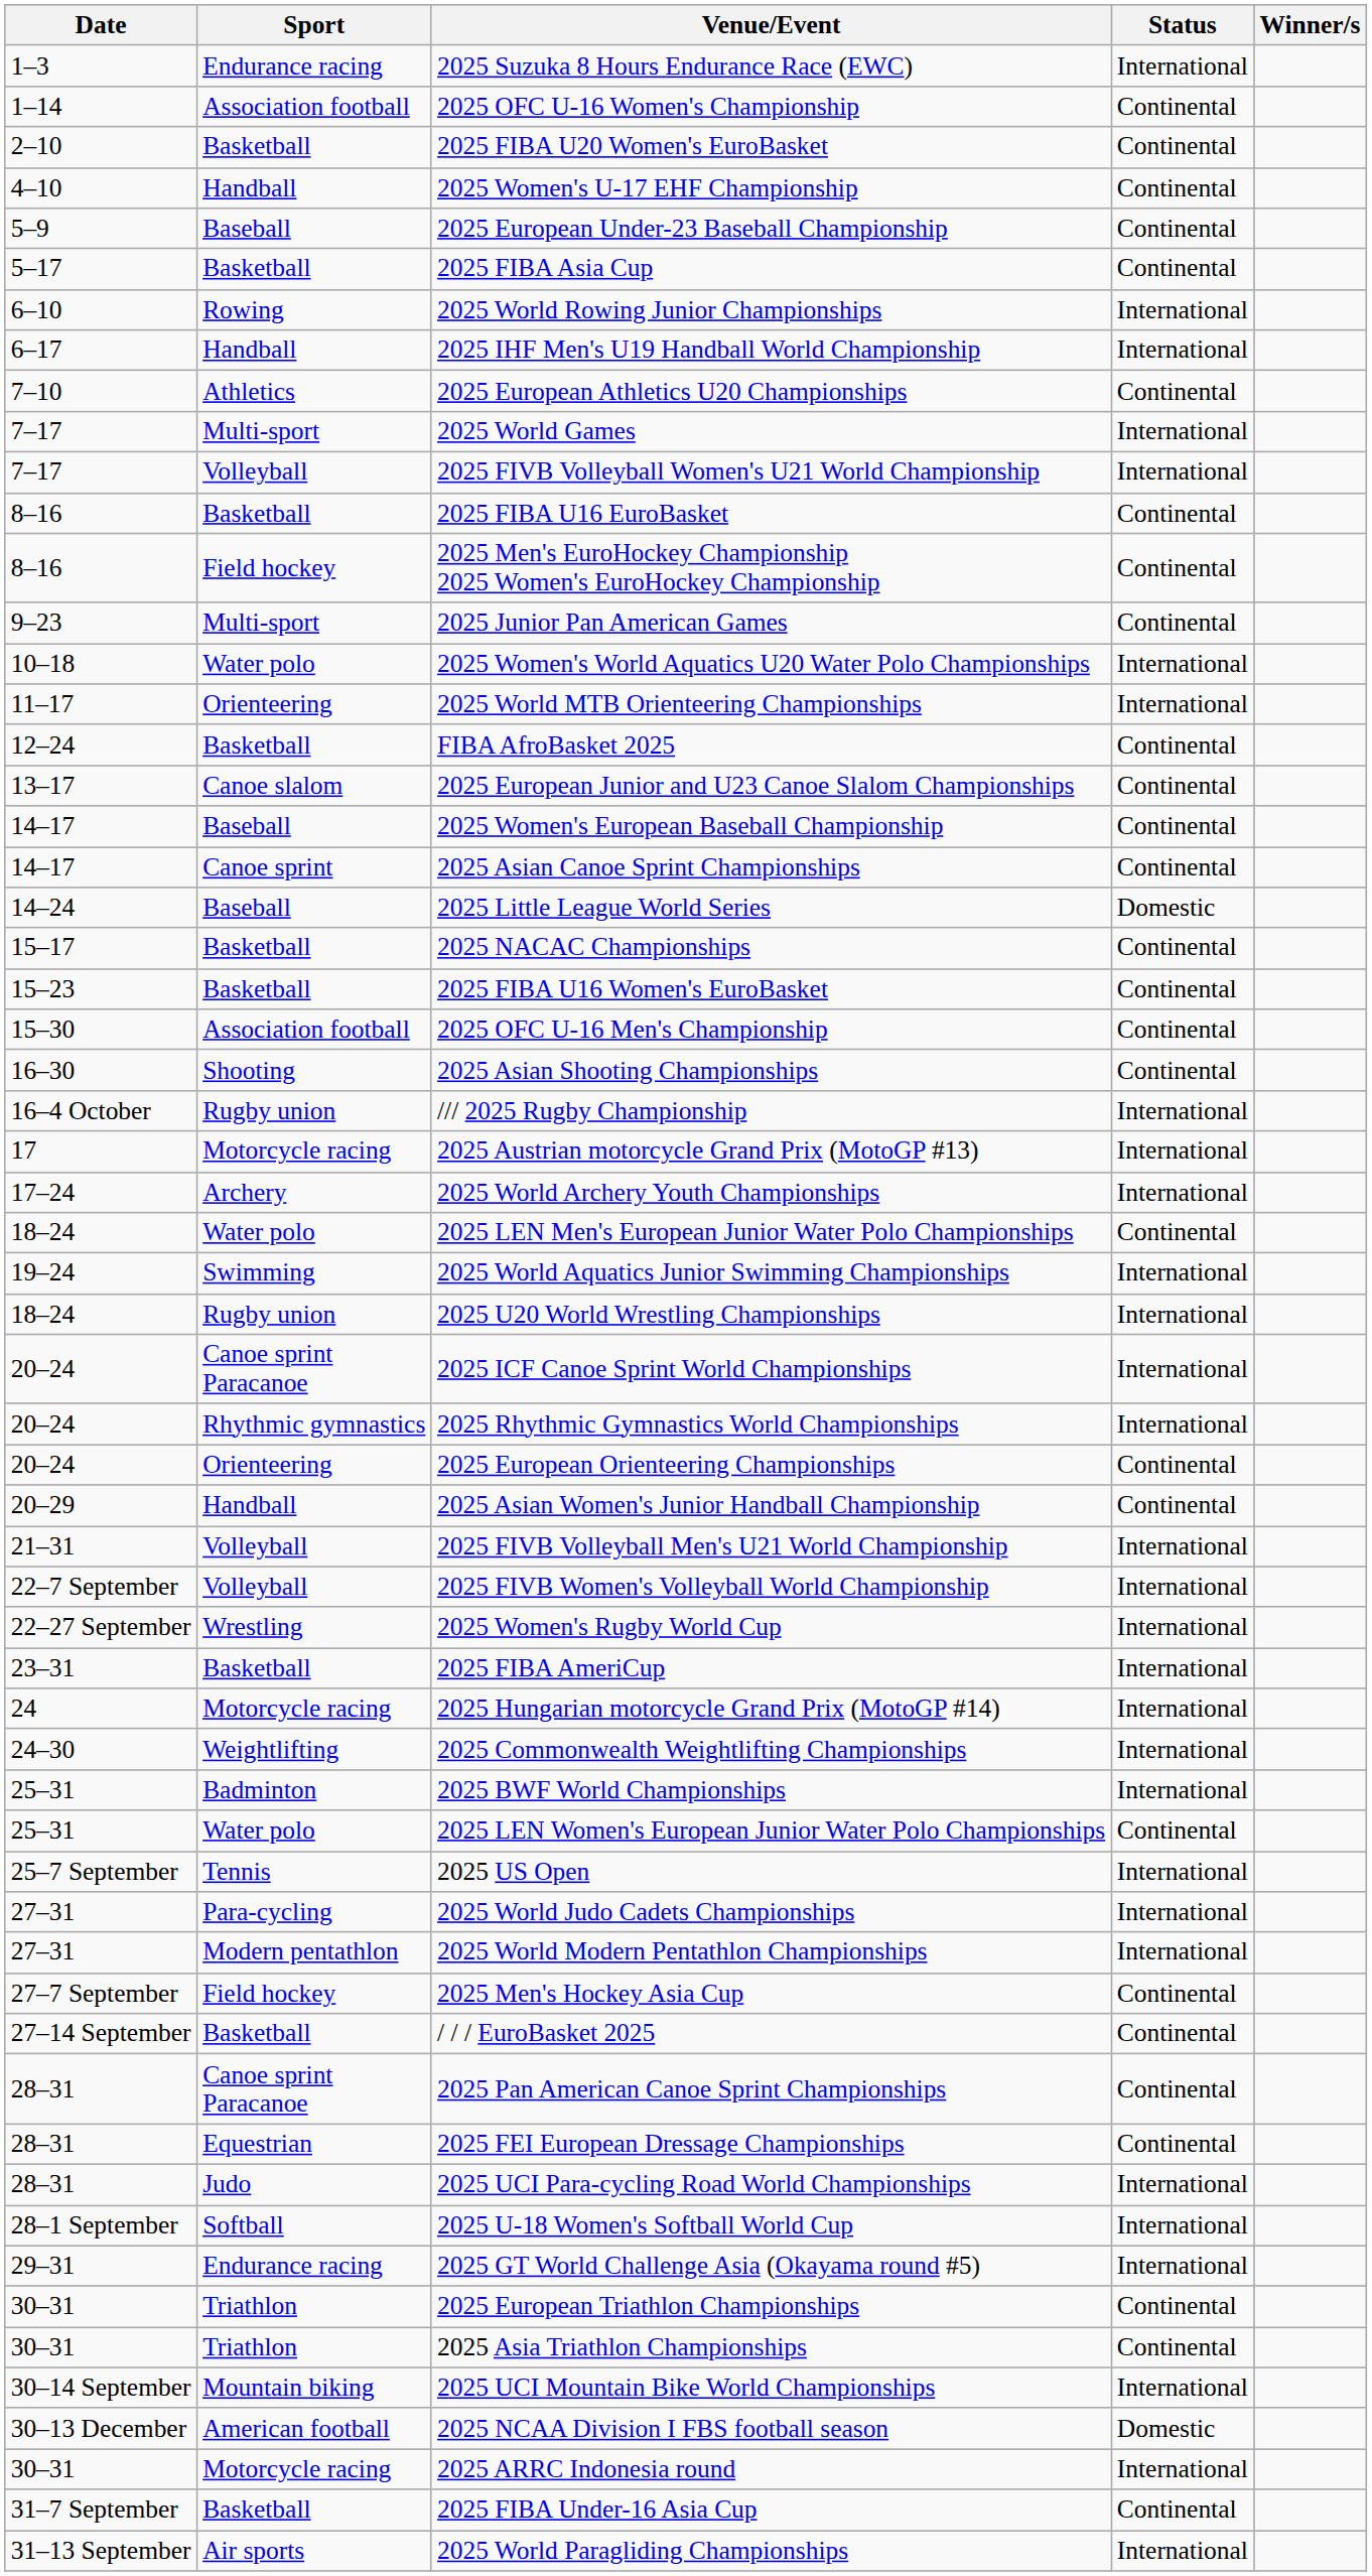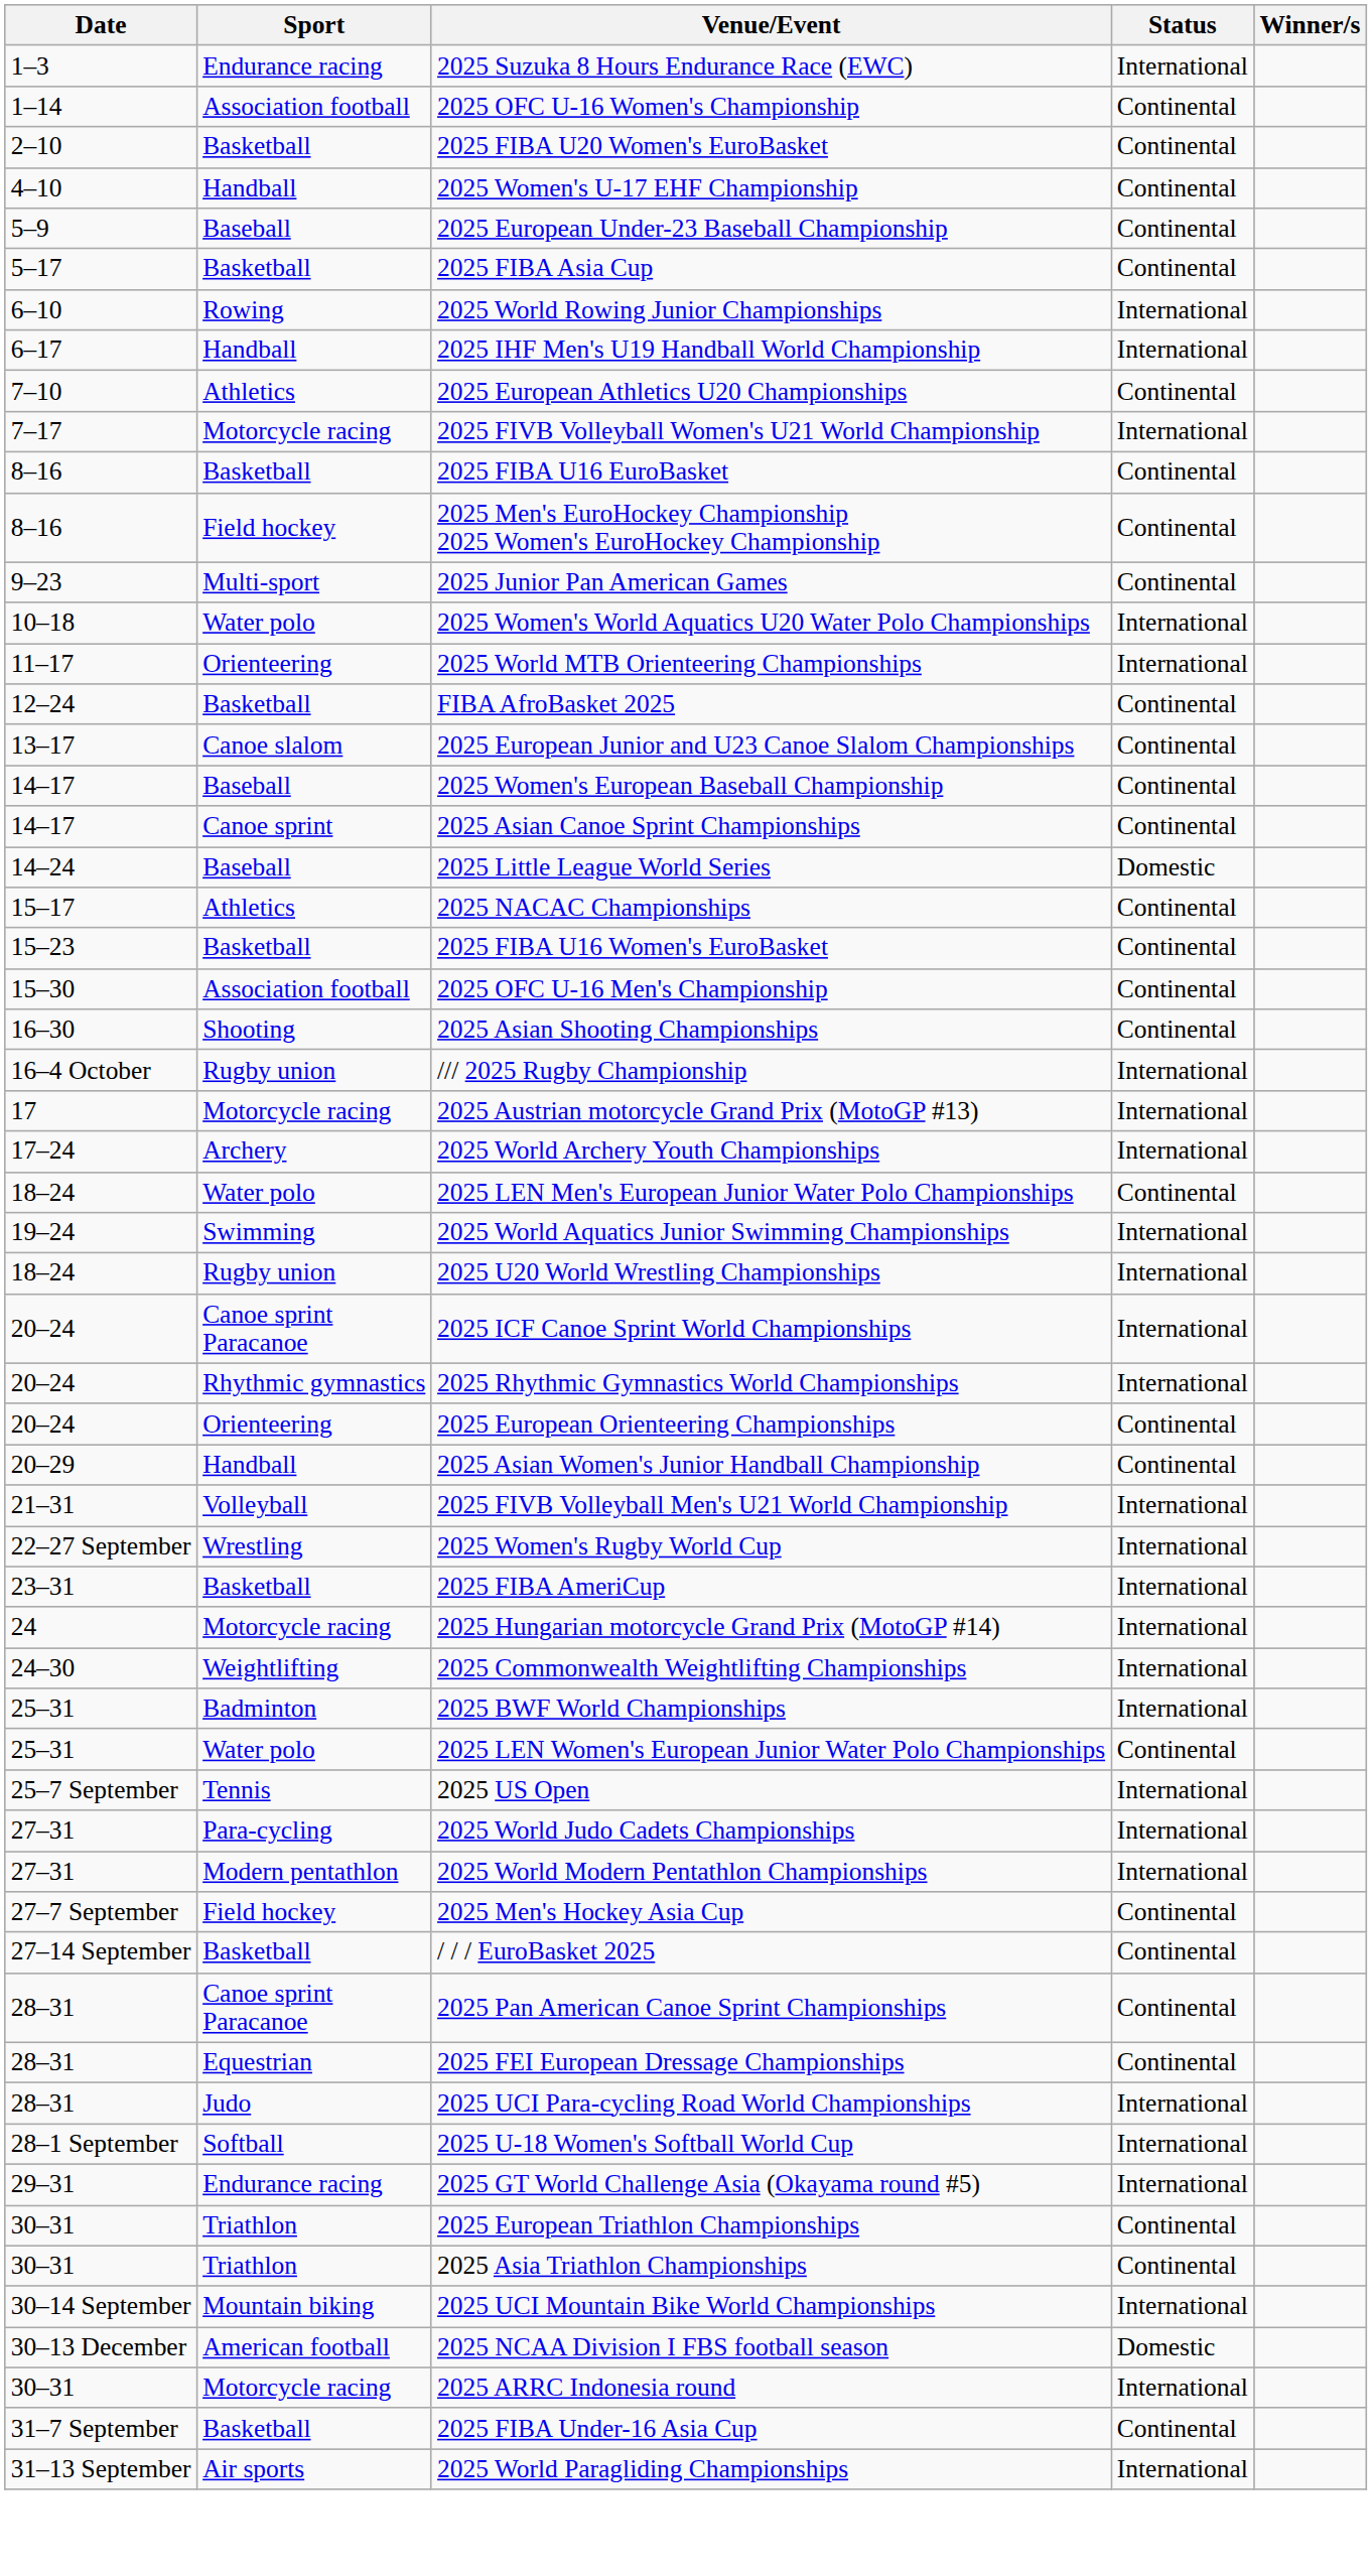 <table class="wikitable source">
 <tr>
 <th>Date</th>
 <th>Sport</th>
 <th>Venue/Event</th>
 <th>Status</th>
 <th>Winner/s</th>
 </tr>
 <tr>
 <td>1–3</td>
 <td><a href='#'>Endurance racing</a></td>
 <td> <a href='#'>2025 Suzuka 8 Hours Endurance Race</a> (<a href='#'>EWC</a>)</td>
 <td>International</td>
 </tr>
 <tr>
 <td>1–14</td>
 <td><a href='#'>Association football</a></td>
 <td> <a href='#'>2025 OFC U-16 Women's Championship</a></td>
 <td>Continental</td>
 <td></td>
 </tr>
 <tr>
 <td>2–10</td>
 <td><a href='#'>Basketball</a></td>
 <td> <a href='#'>2025 FIBA U20 Women's EuroBasket</a></td>
 <td>Continental</td>
 <td></td>
 </tr>
 <tr>
 <td>4–10</td>
 <td><a href='#'>Handball</a></td>
 <td> <a href='#'>2025 Women's U-17 EHF Championship</a></td>
 <td>Continental</td>
 <td></td>
 </tr>
 <tr>
 <td>5–9</td>
 <td><a href='#'>Baseball</a></td>
 <td> <a href='#'>2025 European Under-23 Baseball Championship</a></td>
 <td>Continental</td>
 <td></td>
 </tr>
 <tr>
 <td>5–17</td>
 <td><a href='#'>Basketball</a></td>
 <td> <a href='#'>2025 FIBA Asia Cup</a></td>
 <td>Continental</td>
 <td></td>
 </tr>
 <tr>
 <td>6–10</td>
 <td><a href='#'>Rowing</a></td>
 <td> <a href='#'>2025 World Rowing Junior Championships</a></td>
 <td>International</td>
 <td></td>
 </tr>
 <tr>
 <td>6–17</td>
 <td><a href='#'>Handball</a></td>
 <td> <a href='#'>2025 IHF Men's U19 Handball World Championship</a></td>
 <td>International</td>
 <td></td>
 </tr>
 <tr>
 <td>7–10</td>
 <td><a href='#'>Athletics</a></td>
 <td> <a href='#'>2025 European Athletics U20 Championships</a></td>
 <td>Continental</td>
 <td></td>
 </tr>
 <tr>
 <td>7–17</td>
-<td><a href='#'>Multi-sport</a></td>
-<td> <a href='#'>2025 World Games</a></td>
-<td>International</td>
-<td></td>
-</tr>
-<tr>
-<td>7–17</td>
-<td><a href='#'>Volleyball</a></td>
+<td><a href='#'>Motorcycle racing</a></td>
 <td> <a href='#'>2025 FIVB Volleyball Women's U21 World Championship</a></td>
 <td>International</td>
 <td></td>
 </tr>
 <tr>
 <td>8–16</td>
 <td><a href='#'>Basketball</a></td>
 <td> <a href='#'>2025 FIBA U16 EuroBasket</a></td>
 <td>Continental</td>
 <td></td>
 </tr>
 <tr>
 <td>8–16</td>
 <td><a href='#'>Field hockey</a></td>
 <td> <a href='#'>2025 Men's EuroHockey Championship</a><br> <a href='#'>2025 Women's EuroHockey Championship</a></td>
 <td>Continental</td>
 <td></td>
 </tr>
 <tr>
 <td>9–23</td>
 <td><a href='#'>Multi-sport</a></td>
 <td> <a href='#'>2025 Junior Pan American Games</a></td>
 <td>Continental</td>
 <td></td>
 </tr>
 <tr>
 <td>10–18</td>
 <td><a href='#'>Water polo</a></td>
 <td> <a href='#'>2025 Women's World Aquatics U20 Water Polo Championships</a></td>
 <td>International</td>
 <td></td>
 </tr>
 <tr>
 <td>11–17</td>
 <td><a href='#'>Orienteering</a></td>
 <td> <a href='#'>2025 World MTB Orienteering Championships</a></td>
 <td>International</td>
 <td></td>
 </tr>
 <tr>
 <td>12–24</td>
 <td><a href='#'>Basketball</a></td>
 <td> <a href='#'>FIBA AfroBasket 2025</a></td>
 <td>Continental</td>
 <td></td>
 </tr>
 <tr>
 <td>13–17</td>
 <td><a href='#'>Canoe slalom</a></td>
 <td> <a href='#'>2025 European Junior and U23 Canoe Slalom Championships</a></td>
 <td>Continental</td>
 <td></td>
 </tr>
 <tr>
 <td>14–17</td>
 <td><a href='#'>Baseball</a></td>
 <td> <a href='#'>2025 Women's European Baseball Championship</a></td>
 <td>Continental</td>
 <td></td>
 </tr>
 <tr>
 <td>14–17</td>
 <td><a href='#'>Canoe sprint</a></td>
 <td> <a href='#'>2025 Asian Canoe Sprint Championships</a></td>
 <td>Continental</td>
 <td></td>
 </tr>
 <tr>
 <td>14–24</td>
 <td><a href='#'>Baseball</a></td>
 <td> <a href='#'>2025 Little League World Series</a></td>
 <td>Domestic</td>
 <td></td>
 </tr>
 <tr>
 <td>15–17</td>
-<td><a href='#'>Basketball</a></td>
+<td><a href='#'>Athletics</a></td>
 <td> <a href='#'>2025 NACAC Championships</a></td>
 <td>Continental</td>
 <td></td>
 </tr>
 <tr>
 <td>15–23</td>
 <td><a href='#'>Basketball</a></td>
 <td> <a href='#'>2025 FIBA U16 Women's EuroBasket</a></td>
 <td>Continental</td>
 <td></td>
 </tr>
 <tr>
 <td>15–30</td>
 <td><a href='#'>Association football</a></td>
 <td> <a href='#'>2025 OFC U-16 Men's Championship</a></td>
 <td>Continental</td>
 <td></td>
 </tr>
 <tr>
 <td>16–30</td>
 <td><a href='#'>Shooting</a></td>
 <td> <a href='#'>2025 Asian Shooting Championships</a></td>
 <td>Continental</td>
 <td></td>
 </tr>
 <tr>
 <td>16–4 October</td>
 <td><a href='#'>Rugby union</a></td>
 <td>/// <a href='#'>2025 Rugby Championship</a></td>
 <td>International</td>
 <td></td>
 </tr>
 <tr>
 <td>17</td>
 <td><a href='#'>Motorcycle racing</a></td>
 <td> <a href='#'>2025 Austrian motorcycle Grand Prix</a> (<a href='#'>MotoGP</a> #13)</td>
 <td>International</td>
 <td></td>
 </tr>
 <tr>
 <td>17–24</td>
 <td><a href='#'>Archery</a></td>
 <td> <a href='#'>2025 World Archery Youth Championships</a></td>
 <td>International</td>
 <td></td>
 </tr>
 <tr>
 <td>18–24</td>
 <td><a href='#'>Water polo</a></td>
 <td> <a href='#'>2025 LEN Men's European Junior Water Polo Championships</a></td>
 <td>Continental</td>
 <td></td>
 </tr>
 <tr>
 <td>19–24</td>
 <td><a href='#'>Swimming</a></td>
 <td> <a href='#'>2025 World Aquatics Junior Swimming Championships</a></td>
 <td>International</td>
 <td></td>
 </tr>
 <tr>
 <td>18–24</td>
 <td><a href='#'>Rugby union</a></td>
 <td> <a href='#'>2025 U20 World Wrestling Championships</a></td>
 <td>International</td>
 <td></td>
 </tr>
 <tr>
 <td>20–24</td>
 <td><a href='#'>Canoe sprint</a><br><a href='#'>Paracanoe</a></td>
 <td> <a href='#'>2025 ICF Canoe Sprint World Championships</a></td>
 <td>International</td>
 <td></td>
 </tr>
 <tr>
 <td>20–24</td>
 <td><a href='#'>Rhythmic gymnastics</a></td>
 <td> <a href='#'>2025 Rhythmic Gymnastics World Championships</a></td>
 <td>International</td>
 <td></td>
 </tr>
 <tr>
 <td>20–24</td>
 <td><a href='#'>Orienteering</a></td>
 <td> <a href='#'>2025 European Orienteering Championships</a></td>
 <td>Continental</td>
 <td></td>
 </tr>
 <tr>
 <td>20–29</td>
 <td><a href='#'>Handball</a></td>
 <td> <a href='#'>2025 Asian Women's Junior Handball Championship</a></td>
 <td>Continental</td>
 <td></td>
 </tr>
 <tr>
 <td>21–31</td>
 <td><a href='#'>Volleyball</a></td>
 <td> <a href='#'>2025 FIVB Volleyball Men's U21 World Championship</a></td>
-<td>International</td>
-<td></td>
-</tr>
-<tr>
-<td>22–7 September</td>
-<td><a href='#'>Volleyball</a></td>
-<td> <a href='#'>2025 FIVB Women's Volleyball World Championship</a></td>
 <td>International</td>
 <td></td>
 </tr>
 <tr>
 <td>22–27 September</td>
 <td><a href='#'>Wrestling</a></td>
 <td> <a href='#'>2025 Women's Rugby World Cup</a></td>
 <td>International</td>
 <td></td>
 </tr>
 <tr>
 <td>23–31</td>
 <td><a href='#'>Basketball</a></td>
 <td> <a href='#'>2025 FIBA AmeriCup</a></td>
 <td>International</td>
 <td></td>
 </tr>
 <tr>
 <td>24</td>
 <td><a href='#'>Motorcycle racing</a></td>
 <td> <a href='#'>2025 Hungarian motorcycle Grand Prix</a> (<a href='#'>MotoGP</a> #14)</td>
 <td>International</td>
 <td></td>
 </tr>
 <tr>
 <td>24–30</td>
 <td><a href='#'>Weightlifting</a></td>
 <td> <a href='#'>2025 Commonwealth Weightlifting Championships</a></td>
 <td>International</td>
 <td></td>
 </tr>
 <tr>
 <td>25–31</td>
 <td><a href='#'>Badminton</a></td>
 <td> <a href='#'>2025 BWF World Championships</a></td>
 <td>International</td>
 <td></td>
 </tr>
 <tr>
 <td>25–31</td>
 <td><a href='#'>Water polo</a></td>
 <td> <a href='#'>2025 LEN Women's European Junior Water Polo Championships</a></td>
 <td>Continental</td>
 <td></td>
 </tr>
 <tr>
 <td>25–7 September</td>
 <td><a href='#'>Tennis</a></td>
 <td> 2025 <a href='#'>US Open</a></td>
 <td>International</td>
 <td></td>
 </tr>
 <tr>
 <td>27–31</td>
 <td><a href='#'>Para-cycling</a></td>
 <td> <a href='#'>2025 World Judo Cadets Championships</a></td>
 <td>International</td>
 <td></td>
 </tr>
 <tr>
 <td>27–31</td>
 <td><a href='#'>Modern pentathlon</a></td>
 <td> <a href='#'>2025 World Modern Pentathlon Championships</a></td>
 <td>International</td>
 <td></td>
 </tr>
 <tr>
 <td>27–7 September</td>
 <td><a href='#'>Field hockey</a></td>
 <td> <a href='#'>2025 Men's Hockey Asia Cup</a></td>
 <td>Continental</td>
 <td></td>
 </tr>
 <tr>
 <td>27–14 September</td>
 <td><a href='#'>Basketball</a></td>
 <td> /  /  /  <a href='#'>EuroBasket 2025</a></td>
 <td>Continental</td>
 <td></td>
 </tr>
 <tr>
 <td>28–31</td>
 <td><a href='#'>Canoe sprint</a><br><a href='#'>Paracanoe</a></td>
 <td> <a href='#'>2025 Pan American Canoe Sprint Championships</a></td>
 <td>Continental</td>
 <td></td>
 </tr>
 <tr>
 <td>28–31</td>
 <td><a href='#'>Equestrian</a></td>
 <td> <a href='#'>2025 FEI European Dressage Championships</a></td>
 <td>Continental</td>
 <td></td>
 </tr>
 <tr>
 <td>28–31</td>
 <td><a href='#'>Judo</a></td>
 <td> <a href='#'>2025 UCI Para-cycling Road World Championships</a></td>
 <td>International</td>
 <td></td>
 </tr>
 <tr>
 <td>28–1 September</td>
 <td><a href='#'>Softball</a></td>
 <td> <a href='#'>2025 U-18 Women's Softball World Cup</a></td>
 <td>International</td>
 <td></td>
 </tr>
 <tr>
 <td>29–31</td>
 <td><a href='#'>Endurance racing</a></td>
 <td> <a href='#'>2025 GT World Challenge Asia</a> (<a href='#'>Okayama round</a> #5)</td>
 <td>International</td>
 <td></td>
 </tr>
 <tr>
 <td>30–31</td>
 <td><a href='#'>Triathlon</a></td>
 <td> <a href='#'>2025 European Triathlon Championships</a></td>
 <td>Continental</td>
 <td></td>
 </tr>
 <tr>
 <td>30–31</td>
 <td><a href='#'>Triathlon</a></td>
 <td> 2025 <a href='#'>Asia Triathlon Championships</a></td>
 <td>Continental</td>
 <td></td>
 </tr>
 <tr>
 <td>30–14 September</td>
 <td><a href='#'>Mountain biking</a></td>
 <td> <a href='#'>2025 UCI Mountain Bike World Championships</a></td>
 <td>International</td>
 <td></td>
 </tr>
 <tr>
 <td>30–13 December</td>
 <td><a href='#'>American football</a></td>
 <td> <a href='#'>2025 NCAA Division I FBS football season</a></td>
 <td>Domestic</td>
 <td></td>
 </tr>
 <tr>
 <td>30–31</td>
 <td><a href='#'>Motorcycle racing</a></td>
 <td> <a href='#'>2025 ARRC Indonesia round</a></td>
 <td>International</td>
 <td></td>
 </tr>
 <tr>
 <td>31–7 September</td>
 <td><a href='#'>Basketball</a></td>
 <td> <a href='#'>2025 FIBA Under-16 Asia Cup</a></td>
 <td>Continental</td>
 <td></td>
 </tr>
 <tr>
 <td>31–13 September</td>
 <td><a href='#'>Air sports</a></td>
 <td> <a href='#'>2025 World Paragliding Championships</a></td>
 <td>International</td>
 <td></td>
 </tr>
 </table>
